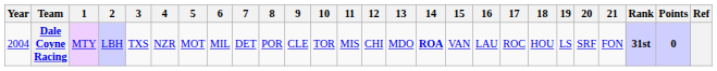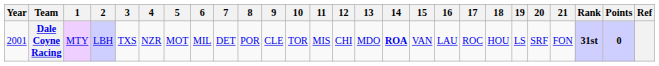 <table class="wikitable" style="text-align:center; font-size:95%">
 <tr>
 <th>Year</th>
 <th>Team</th>
 <th>1</th>
 <th>2</th>
 <th>3</th>
 <th>4</th>
 <th>5</th>
 <th>6</th>
 <th>7</th>
 <th>8</th>
 <th>9</th>
 <th>10</th>
 <th>11</th>
 <th>12</th>
 <th>13</th>
 <th>14</th>
 <th>15</th>
 <th>16</th>
 <th>17</th>
 <th>18</th>
 <th>19</th>
 <th>20</th>
 <th>21</th>
 <th>Rank</th>
 <th>Points</th>
 <th>Ref</th>
 </tr>
 <tr>
-<td><a href='#'>2004</a></td>
+<td><a href='#'>2001</a></td>
 <th><a href='#'>Dale Coyne Racing</a></th>
 <td style="background:#EFCFFF;"><a href='#'>MTY</a><br></td>
 <td style="background:#CFCFFF;"><a href='#'>LBH</a><br></td>
 <td><a href='#'>TXS</a></td>
 <td><a href='#'>NZR</a></td>
 <td><a href='#'>MOT</a></td>
 <td><a href='#'>MIL</a></td>
 <td><a href='#'>DET</a></td>
 <td><a href='#'>POR</a></td>
 <td><a href='#'>CLE</a></td>
 <td><a href='#'>TOR</a></td>
 <td><a href='#'>MIS</a></td>
 <td><a href='#'>CHI</a></td>
 <td><a href='#'>MDO</a></td>
 <td><strong><a href='#'>ROA</a></strong></td>
 <td><a href='#'>VAN</a></td>
 <td><a href='#'>LAU</a></td>
 <td><a href='#'>ROC</a></td>
 <td><a href='#'>HOU</a></td>
 <td><a href='#'>LS</a></td>
 <td><a href='#'>SRF</a></td>
 <td><a href='#'>FON</a></td>
 <td style="background:#CFCFFF;"><strong>31st</strong></td>
 <td style="background:#CFCFFF;"><strong>0</strong></td>
 <th></th>
 </tr>
 </table>
